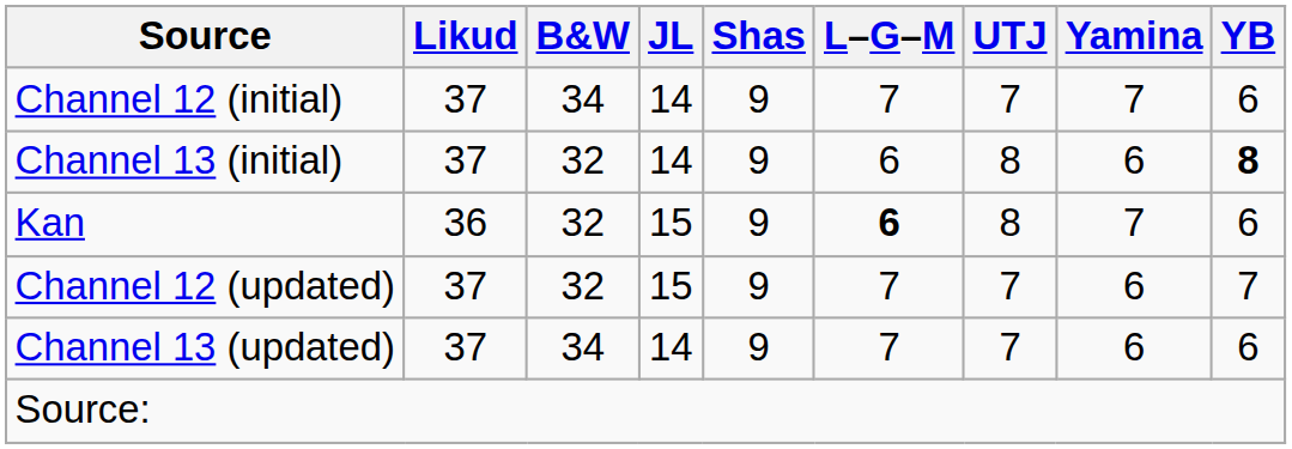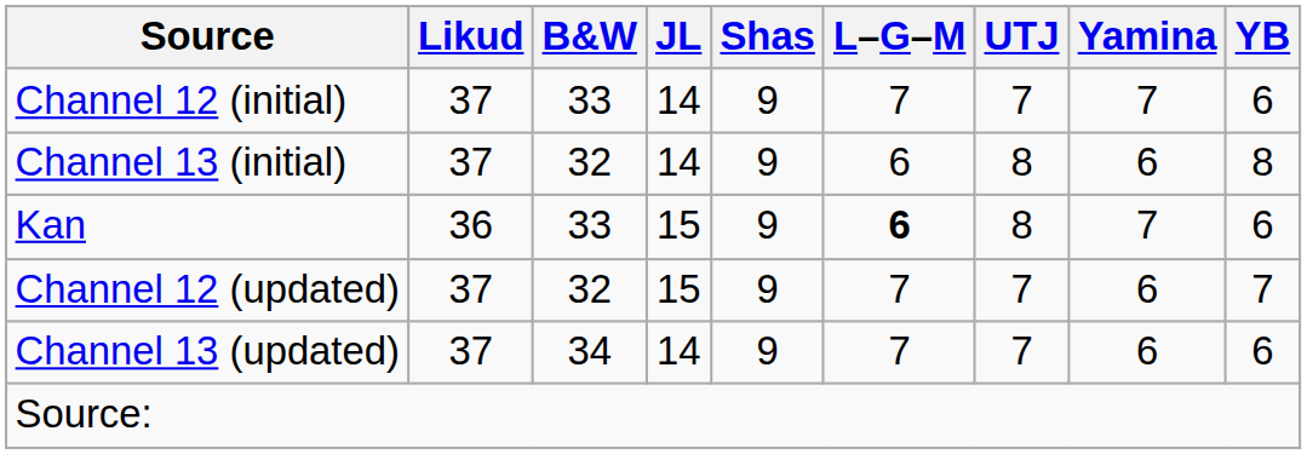 <table class=wikitable style=text-align:center>
 <tr>
 <th>Source</th>
 <th><a href='#'>Likud</a></th>
 <th><a href='#'>B&W</a></th>
 <th><a href='#'>JL</a></th>
 <th><a href='#'>Shas</a></th>
 <th><a href='#'>L</a>–<a href='#'>G</a>–<a href='#'>M</a></th>
 <th><a href='#'>UTJ</a></th>
 <th><a href='#'>Yamina</a></th>
 <th><a href='#'>YB</a></th>
 </tr>
 <tr>
 <td align=left><a href='#'>Channel 12</a> (initial)</td>
 <td>37</td>
-<td>34</td>
+<td>33</td>
 <td>14</td>
 <td>9</td>
 <td>7</td>
 <td>7</td>
 <td>7</td>
 <td>6</td>
 </tr>
 <tr>
 <td align=left><a href='#'>Channel 13</a> (initial)</td>
 <td>37</td>
 <td>32</td>
 <td>14</td>
 <td>9</td>
 <td>6</td>
 <td>8</td>
 <td>6</td>
-<td><strong>8</strong></td>
+<td>8</td>
 </tr>
 <tr>
 <td align=left><a href='#'>Kan</a></td>
 <td>36</td>
-<td>32</td>
+<td>33</td>
 <td>15</td>
 <td>9</td>
 <td><strong>6</strong></td>
 <td>8</td>
 <td>7</td>
 <td>6</td>
 </tr>
 <tr>
 <td align=left><a href='#'>Channel 12</a> (updated)</td>
 <td>37</td>
 <td>32</td>
 <td>15</td>
 <td>9</td>
 <td>7</td>
 <td>7</td>
 <td>6</td>
 <td>7</td>
 </tr>
 <tr>
 <td align=left><a href='#'>Channel 13</a> (updated)</td>
 <td>37</td>
 <td>34</td>
 <td>14</td>
 <td>9</td>
 <td>7</td>
 <td>7</td>
 <td>6</td>
 <td>6</td>
 </tr>
 <tr>
 <td align=left colspan=10>Source: </td>
 </tr>
 </table>
